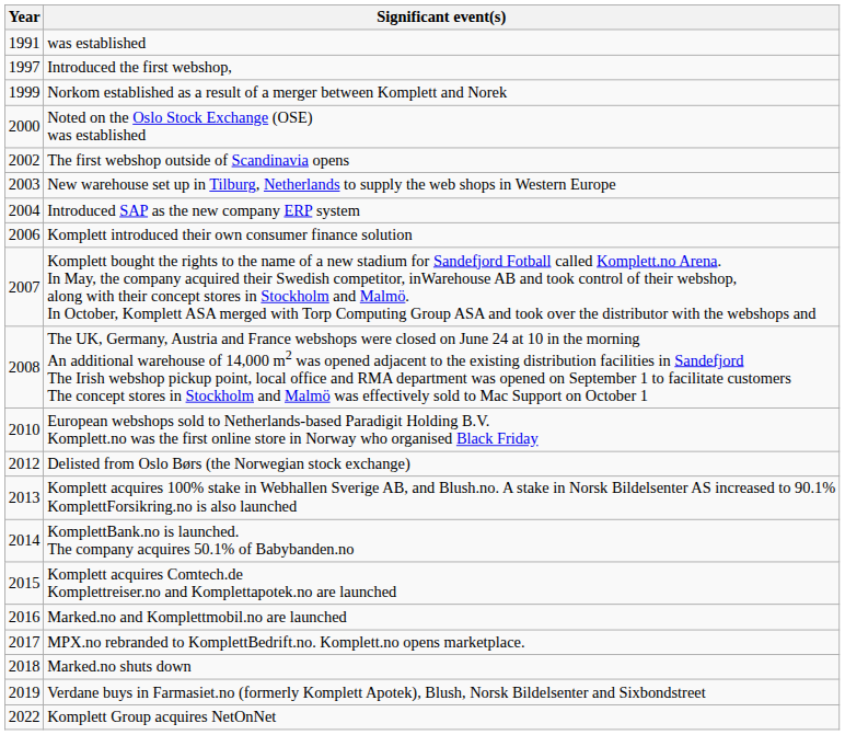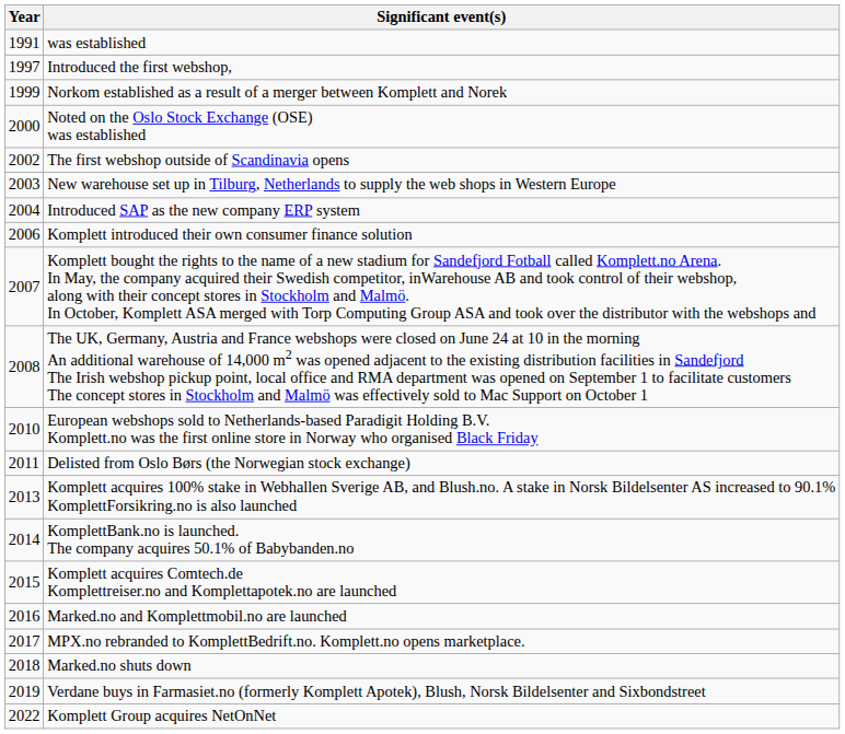 <table class="wikitable">
 <tr>
 <th>Year</th>
 <th>Significant event(s)</th>
 </tr>
 <tr>
 <td>1991</td>
 <td> was established</td>
 </tr>
 <tr>
 <td>1997</td>
 <td>Introduced the first webshop, </td>
 </tr>
 <tr>
 <td>1999</td>
 <td>Norkom established as a result of a merger between Komplett and Norek</td>
 </tr>
 <tr>
 <td>2000</td>
 <td>Noted on the <a href='#'>Oslo Stock Exchange</a> (OSE)<br> was established</td>
 </tr>
 <tr>
 <td>2002</td>
 <td>The first webshop outside of <a href='#'>Scandinavia</a> opens</td>
 </tr>
 <tr>
 <td>2003</td>
 <td>New warehouse set up in <a href='#'>Tilburg</a>, <a href='#'>Netherlands</a> to supply the web shops in Western Europe</td>
 </tr>
 <tr>
 <td>2004</td>
 <td>Introduced <a href='#'>SAP</a> as the new company <a href='#'>ERP</a> system</td>
 </tr>
 <tr>
 <td>2006</td>
 <td>Komplett introduced their own consumer finance solution</td>
 </tr>
 <tr>
 <td>2007</td>
 <td>Komplett bought the rights to the name of a new stadium for <a href='#'>Sandefjord Fotball</a> called <a href='#'>Komplett.no Arena</a>.<br>In May, the company acquired their Swedish competitor, inWarehouse AB and took control of their webshop, <br>along with their concept stores in <a href='#'>Stockholm</a> and <a href='#'>Malmö</a>.<br>In October, Komplett ASA merged with Torp Computing Group ASA and took over the distributor  with the webshops  and </td>
 </tr>
 <tr>
 <td>2008</td>
 <td>The UK, Germany, Austria and France webshops were closed on June 24 at 10 in the morning<br>An additional warehouse of 14,000 m<sup>2</sup> was opened adjacent to the existing distribution facilities in <a href='#'>Sandefjord</a><br>The Irish webshop pickup point, local office and RMA department was opened on September 1 to facilitate  customers<br>The concept stores in <a href='#'>Stockholm</a> and <a href='#'>Malmö</a> was effectively sold to Mac Support on October 1</td>
 </tr>
 <tr>
 <td>2010</td>
 <td>European webshops sold to Netherlands-based Paradigit Holding B.V.<br>Komplett.no was the first online store in Norway who organised <a href='#'>Black Friday</a></td>
 </tr>
 <tr>
-<td>2012</td>
+<td>2011</td>
 <td>Delisted from Oslo Børs (the Norwegian stock exchange)</td>
 </tr>
 <tr>
 <td>2013</td>
 <td>Komplett acquires 100% stake in Webhallen Sverige AB, and Blush.no. A stake in Norsk Bildelsenter AS increased to 90.1%<br>KomplettForsikring.no is also launched</td>
 </tr>
 <tr>
 <td>2014</td>
 <td>KomplettBank.no is launched.<br>The company acquires 50.1% of Babybanden.no</td>
 </tr>
 <tr>
 <td>2015</td>
 <td>Komplett acquires Comtech.de<br>Komplettreiser.no and Komplettapotek.no are launched</td>
 </tr>
 <tr>
 <td>2016</td>
 <td>Marked.no and Komplettmobil.no are launched</td>
 </tr>
 <tr>
 <td>2017</td>
 <td>MPX.no rebranded to KomplettBedrift.no. Komplett.no opens marketplace.</td>
 </tr>
 <tr>
 <td>2018</td>
 <td>Marked.no shuts down</td>
 </tr>
 <tr>
 <td>2019</td>
 <td>Verdane buys in Farmasiet.no (formerly Komplett Apotek), Blush, Norsk Bildelsenter and Sixbondstreet</td>
 </tr>
 <tr>
 <td>2022</td>
 <td>Komplett Group acquires NetOnNet</td>
 </tr>
 </table>
